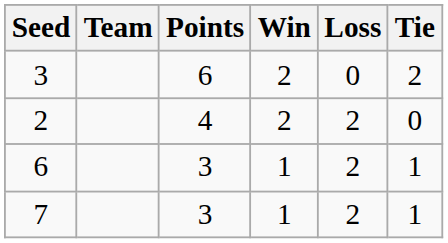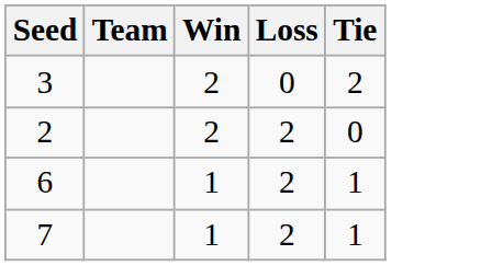 <table class=wikitable style=text-align:center>
 <tr>
 <th>Seed</th>
 <th>Team</th>
-<th>Points</th>
 <th>Win</th>
 <th>Loss</th>
 <th>Tie</th>
 </tr>
 <tr>
 <td>3</td>
 <td align=left></td>
-<td>6</td>
 <td>2</td>
 <td>0</td>
 <td>2</td>
 </tr>
 <tr>
 <td>2</td>
 <td align=left></td>
-<td>4</td>
 <td>2</td>
 <td>2</td>
 <td>0</td>
 </tr>
 <tr>
 <td>6</td>
 <td align=left></td>
-<td>3</td>
 <td>1</td>
 <td>2</td>
 <td>1</td>
 </tr>
 <tr>
 <td>7</td>
 <td align=left></td>
-<td>3</td>
 <td>1</td>
 <td>2</td>
 <td>1</td>
 </tr>
 </table>
